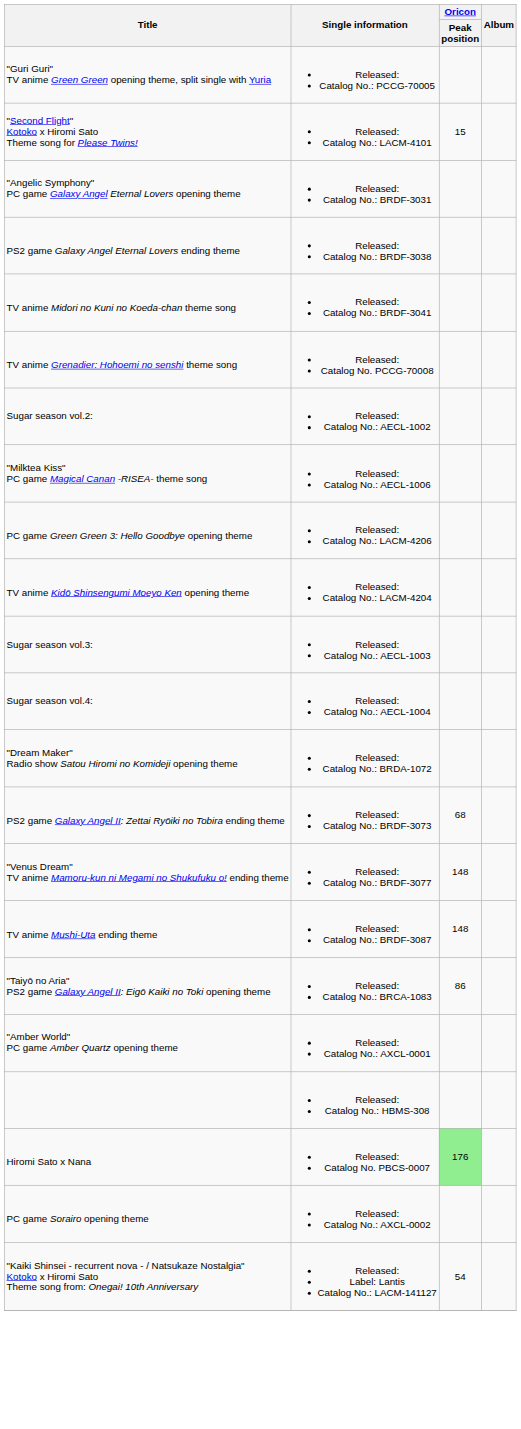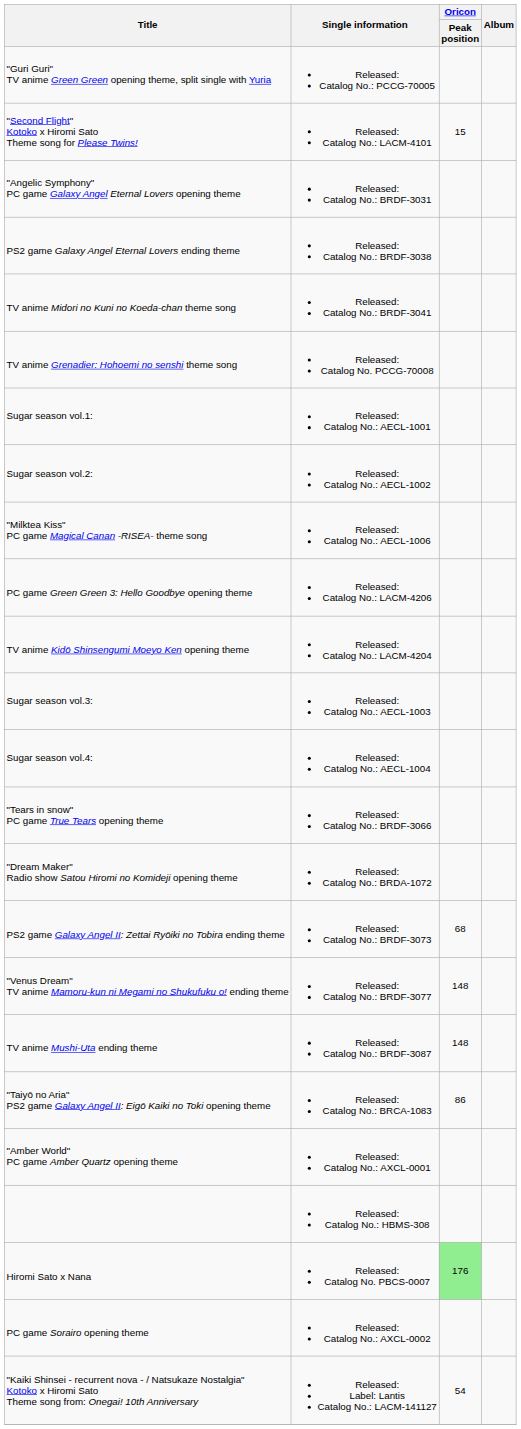 <table class="wikitable plainrowheaders" style="text-align:center">
 <tr>
 <th rowspan=2; style=>Title</th>
 <th rowspan=2;>Single information</th>
 <th colspan=1; style=><a href='#'>Oricon</a></th>
 <th rowspan=2;>Album</th>
 </tr>
 <tr>
 <th style=>Peak<br>position</th>
 </tr>
 <tr>
 <td align=left>"Guri Guri"<br>TV anime <em><a href='#'>Green Green</a></em> opening theme, split single with <a href='#'>Yuria</a></td>
 <td><br><ul><li>Released: </li><li>Catalog No.: PCCG-70005</li></ul></td>
 <td> </td>
 <td> </td>
 </tr>
 <tr>
 <td align=left>"<a href='#'>Second Flight</a>"<br><a href='#'>Kotoko</a> x Hiromi Sato<br>Theme song for <em><a href='#'>Please Twins!</a></em></td>
 <td><br><ul><li>Released: </li><li>Catalog No.: LACM-4101</li></ul></td>
 <td>15</td>
 <td> </td>
 </tr>
 <tr>
 <td align=left>"Angelic Symphony"<br> PC game <em><a href='#'>Galaxy Angel</a> Eternal Lovers</em> opening theme</td>
 <td><br><ul><li>Released: </li><li>Catalog No.: BRDF-3031</li></ul></td>
 <td> </td>
 <td> </td>
 </tr>
 <tr>
 <td align=left><br>PS2 game <em>Galaxy Angel Eternal Lovers</em> ending theme</td>
 <td><br><ul><li>Released: </li><li>Catalog No.: BRDF-3038</li></ul></td>
 <td> </td>
 <td> </td>
 </tr>
 <tr>
 <td align=left><br> TV anime <em>Midori no Kuni no Koeda-chan</em> theme song</td>
 <td><br><ul><li>Released: </li><li>Catalog No.: BRDF-3041</li></ul></td>
 <td> </td>
 <td> </td>
 </tr>
 <tr>
 <td align=left><br>TV anime <em><a href='#'>Grenadier: Hohoemi no senshi</a></em> theme song</td>
 <td><br><ul><li>Released: </li><li>Catalog No. PCCG-70008</li></ul></td>
 <td> </td>
 <td> </td>
 </tr>
 <tr>
+<td align=left>Sugar season vol.1: </td>
+<td><br><ul><li>Released: </li><li>Catalog No.: AECL-1001</li></ul></td>
+<td> </td>
+<td> </td>
+</tr>
+<tr>
 <td align=left>Sugar season vol.2: </td>
 <td><br><ul><li>Released: </li><li>Catalog No.: AECL-1002</li></ul></td>
 <td> </td>
 <td> </td>
 </tr>
 <tr>
 <td align=left>"Milktea Kiss"<br>PC game <em><a href='#'>Magical Canan</a> -RISEA-</em> theme song</td>
 <td><br><ul><li>Released: </li><li>Catalog No.: AECL-1006</li></ul></td>
 <td> </td>
 <td> </td>
 </tr>
 <tr>
 <td align=left><br>PC game <em>Green Green 3: Hello Goodbye</em> opening theme</td>
 <td><br><ul><li>Released: </li><li>Catalog No.: LACM-4206</li></ul></td>
 <td> </td>
 <td> </td>
 </tr>
 <tr>
 <td align=left><br>TV anime <em><a href='#'>Kidō Shinsengumi Moeyo Ken</a></em> opening theme</td>
 <td><br><ul><li>Released: </li><li>Catalog No.: LACM-4204</li></ul></td>
 <td> </td>
 <td> </td>
 </tr>
 <tr>
 <td align=left>Sugar season vol.3: </td>
 <td><br><ul><li>Released: </li><li>Catalog No.: AECL-1003</li></ul></td>
 <td> </td>
 <td> </td>
 </tr>
 <tr>
 <td align=left>Sugar season vol.4: </td>
 <td><br><ul><li>Released: </li><li>Catalog No.: AECL-1004</li></ul></td>
+<td> </td>
+<td> </td>
+</tr>
+<tr>
+<td align=left>"Tears in snow"<br>PC game <em><a href='#'>True Tears</a></em> opening theme</td>
+<td><br><ul><li>Released: </li><li>Catalog No.: BRDF-3066</li></ul></td>
 <td> </td>
 <td> </td>
 </tr>
 <tr>
 <td align=left>"Dream Maker"<br>Radio show <em>Satou Hiromi no Komideji</em> opening theme</td>
 <td><br><ul><li>Released: </li><li>Catalog No.: BRDA-1072</li></ul></td>
 <td> </td>
 <td> </td>
 </tr>
 <tr>
 <td align=left><br>PS2 game <em><a href='#'>Galaxy Angel II</a>: Zettai Ryōiki no Tobira</em> ending theme</td>
 <td><br><ul><li>Released: </li><li>Catalog No.: BRDF-3073</li></ul></td>
 <td>68</td>
 <td> </td>
 </tr>
 <tr>
 <td align=left>"Venus Dream"<br>TV anime <em><a href='#'>Mamoru-kun ni Megami no Shukufuku o!</a></em> ending theme</td>
 <td><br><ul><li>Released: </li><li>Catalog No.: BRDF-3077</li></ul></td>
 <td>148</td>
 <td> </td>
 </tr>
 <tr>
 <td align=left><br>TV anime <em><a href='#'>Mushi-Uta</a></em> ending theme</td>
 <td><br><ul><li>Released: </li><li>Catalog No.: BRDF-3087</li></ul></td>
 <td>148</td>
 <td> </td>
 </tr>
 <tr>
 <td align=left>"Taiyō no Aria"<br>PS2 game <em><a href='#'>Galaxy Angel II</a>: Eigō Kaiki no Toki</em> opening theme</td>
 <td><br><ul><li>Released: </li><li>Catalog No.: BRCA-1083</li></ul></td>
 <td>86</td>
 <td> </td>
 </tr>
 <tr>
 <td align=left>"Amber World"<br>PC game <em>Amber Quartz</em> opening theme</td>
 <td><br><ul><li>Released: </li><li>Catalog No.: AXCL-0001</li></ul></td>
 <td> </td>
 <td> </td>
 </tr>
 <tr>
 <td align=left></td>
 <td><br><ul><li>Released: </li><li>Catalog No.: HBMS-308</li></ul></td>
 <td> </td>
 <td> </td>
 </tr>
 <tr>
 <td align=left><br>Hiromi Sato x Nana</td>
 <td><br><ul><li>Released: </li><li>Catalog No. PBCS-0007</li></ul></td>
 <td style="background: lightgreen;">176</td>
 <td> </td>
 </tr>
 <tr>
 <td align=left><br>PC game <em>Sorairo</em> opening theme</td>
 <td><br><ul><li>Released: </li><li>Catalog No.: AXCL-0002</li></ul></td>
 <td> </td>
 <td> </td>
 </tr>
 <tr>
 <td align=left>"Kaiki Shinsei - recurrent nova - / Natsukaze Nostalgia"<br><a href='#'>Kotoko</a> x Hiromi Sato<br>Theme song from: <em>Onegai! 10th Anniversary</em></td>
 <td><br><ul><li>Released: </li><li>Label: Lantis</li><li>Catalog No.: LACM-141127</li></ul></td>
 <td>54</td>
 <td> </td>
 </tr>
 <tr>
 </tr>
 </table>
